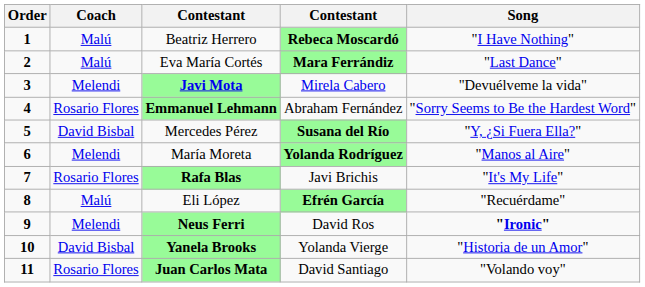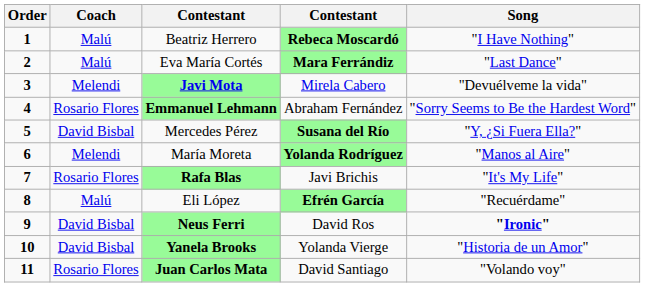 <table class="wikitable sortable" style="text-align: center; width: auto;">
 <tr>
 <th>Order</th>
 <th>Coach</th>
 <th>Contestant</th>
 <th>Contestant</th>
 <th>Song</th>
 </tr>
 <tr>
 <td><strong>1</strong></td>
 <td><a href='#'>Malú</a></td>
 <td>Beatriz Herrero</td>
 <td style="background:palegreen"><strong>Rebeca Moscardó</strong></td>
 <td>"<a href='#'>I Have Nothing</a>"</td>
 </tr>
 <tr>
 <td><strong>2</strong></td>
 <td><a href='#'>Malú</a></td>
 <td>Eva María Cortés</td>
 <td style="background:palegreen"><strong>Mara Ferrándiz</strong></td>
 <td>"<a href='#'>Last Dance</a>"</td>
 </tr>
 <tr>
 <td><strong>3</strong></td>
 <td><a href='#'>Melendi</a></td>
 <td style="background:palegreen"><strong><a href='#'>Javi Mota</a></strong></td>
 <td><a href='#'>Mirela Cabero</a></td>
 <td>"Devuélveme la vida"</td>
 </tr>
 <tr>
 <td><strong>4</strong></td>
 <td><a href='#'>Rosario Flores</a></td>
 <td style="background:palegreen"><strong>Emmanuel Lehmann</strong></td>
 <td>Abraham Fernández</td>
 <td>"<a href='#'>Sorry Seems to Be the Hardest Word</a>"</td>
 </tr>
 <tr>
 <td><strong>5</strong></td>
 <td><a href='#'>David Bisbal</a></td>
 <td>Mercedes Pérez</td>
 <td style="background:palegreen"><strong>Susana del Río</strong></td>
 <td>"<a href='#'>Y, ¿Si Fuera Ella?</a>"</td>
 </tr>
 <tr>
 <td><strong>6</strong></td>
 <td><a href='#'>Melendi</a></td>
 <td>María Moreta</td>
 <td style="background:palegreen"><strong>Yolanda Rodríguez</strong></td>
 <td>"<a href='#'>Manos al Aire</a>"</td>
 </tr>
 <tr>
 <td><strong>7</strong></td>
 <td><a href='#'>Rosario Flores</a></td>
 <td style="background:palegreen"><strong>Rafa Blas</strong></td>
 <td>Javi Brichis</td>
 <td>"<a href='#'>It's My Life</a>"</td>
 </tr>
 <tr>
 <td><strong>8</strong></td>
 <td><a href='#'>Malú</a></td>
 <td>Eli López</td>
 <td style="background:palegreen"><strong>Efrén García</strong></td>
 <td>"Recuérdame"</td>
 </tr>
 <tr>
 <td><strong>9</strong></td>
-<td><a href='#'>Melendi</a></td>
+<td><a href='#'>David Bisbal</a></td>
 <td style="background:palegreen"><strong>Neus Ferri</strong></td>
 <td>David Ros</td>
 <td><strong>"<a href='#'>Ironic</a>"</strong></td>
 </tr>
 <tr>
 <td><strong>10</strong></td>
 <td><a href='#'>David Bisbal</a></td>
 <td style="background:palegreen"><strong>Yanela Brooks</strong></td>
 <td>Yolanda Vierge</td>
 <td>"<a href='#'>Historia de un Amor</a>"</td>
 </tr>
 <tr>
 <td><strong>11</strong></td>
 <td><a href='#'>Rosario Flores</a></td>
 <td style="background:palegreen"><strong>Juan Carlos Mata</strong></td>
 <td>David Santiago</td>
 <td>"Volando voy"</td>
 </tr>
 </table>
